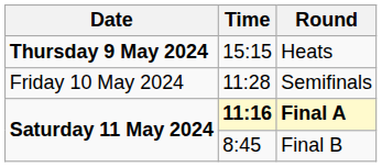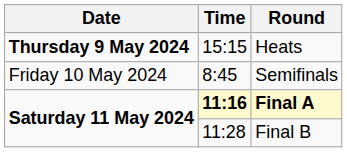 <table class="wikitable">
 <tr>
 <th>Date</th>
 <th>Time</th>
 <th>Round</th>
 </tr>
 <tr>
 <td><strong>Thursday 9 May 2024</strong></td>
 <td>15:15</td>
 <td>Heats</td>
 </tr>
 <tr>
 <td>Friday 10 May 2024</td>
-<td>11:28</td>
+<td>8:45</td>
 <td>Semifinals</td>
 </tr>
 <tr>
 <td rowspan=2><strong>Saturday 11 May 2024</strong></td>
 <td style=background:lemonchiffon><strong>11:16</strong></td>
 <td style=background:lemonchiffon><strong>Final A</strong></td>
 </tr>
 <tr>
-<td>8:45</td>
+<td>11:28</td>
 <td>Final B</td>
 </tr>
 </table>
